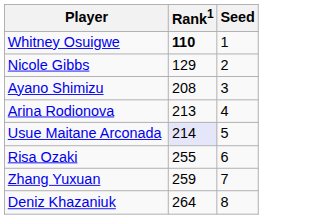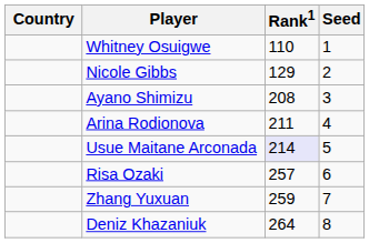 <table class="sortable wikitable">
 <tr>
+<th width="70">Country</th>
 <th width="175">Player</th>
 <th>Rank<sup>1</sup></th>
 <th>Seed</th>
 </tr>
 <tr>
+<td></td>
 <td><a href='#'>Whitney Osuigwe</a></td>
-<td><strong>110</strong></td>
+<td>110</td>
 <td>1</td>
 </tr>
 <tr>
+<td></td>
 <td><a href='#'>Nicole Gibbs</a></td>
 <td>129</td>
 <td>2</td>
 </tr>
 <tr>
+<td></td>
 <td><a href='#'>Ayano Shimizu</a></td>
 <td>208</td>
 <td>3</td>
 </tr>
 <tr>
+<td></td>
 <td><a href='#'>Arina Rodionova</a></td>
-<td>213</td>
+<td>211</td>
 <td>4</td>
 </tr>
 <tr>
+<td></td>
 <td><a href='#'>Usue Maitane Arconada</a></td>
 <td style="background: lavender;">214</td>
 <td>5</td>
 </tr>
 <tr>
+<td></td>
 <td><a href='#'>Risa Ozaki</a></td>
-<td>255</td>
+<td>257</td>
 <td>6</td>
 </tr>
 <tr>
+<td></td>
 <td><a href='#'>Zhang Yuxuan</a></td>
 <td>259</td>
 <td>7</td>
 </tr>
 <tr>
+<td></td>
 <td><a href='#'>Deniz Khazaniuk</a></td>
 <td>264</td>
 <td>8</td>
 </tr>
 </table>
